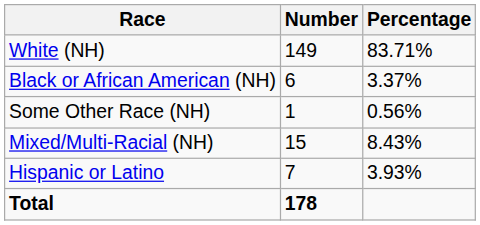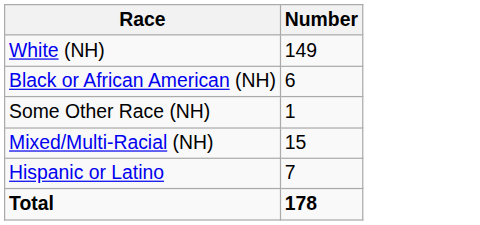 <table class="wikitable">
 <tr>
 <th>Race</th>
 <th>Number</th>
-<th>Percentage</th>
 </tr>
 <tr>
 <td><a href='#'>White</a> (NH)</td>
 <td>149</td>
-<td>83.71%</td>
 </tr>
 <tr>
 <td><a href='#'>Black or African American</a> (NH)</td>
 <td>6</td>
-<td>3.37%</td>
 </tr>
 <tr>
 <td>Some Other Race (NH)</td>
 <td>1</td>
-<td>0.56%</td>
 </tr>
 <tr>
 <td><a href='#'>Mixed/Multi-Racial</a> (NH)</td>
 <td>15</td>
-<td>8.43%</td>
 </tr>
 <tr>
 <td><a href='#'>Hispanic or Latino</a></td>
 <td>7</td>
-<td>3.93%</td>
 </tr>
 <tr>
 <td><strong>Total</strong></td>
 <td><strong>178</strong></td>
-<td></td>
 </tr>
 </table>
